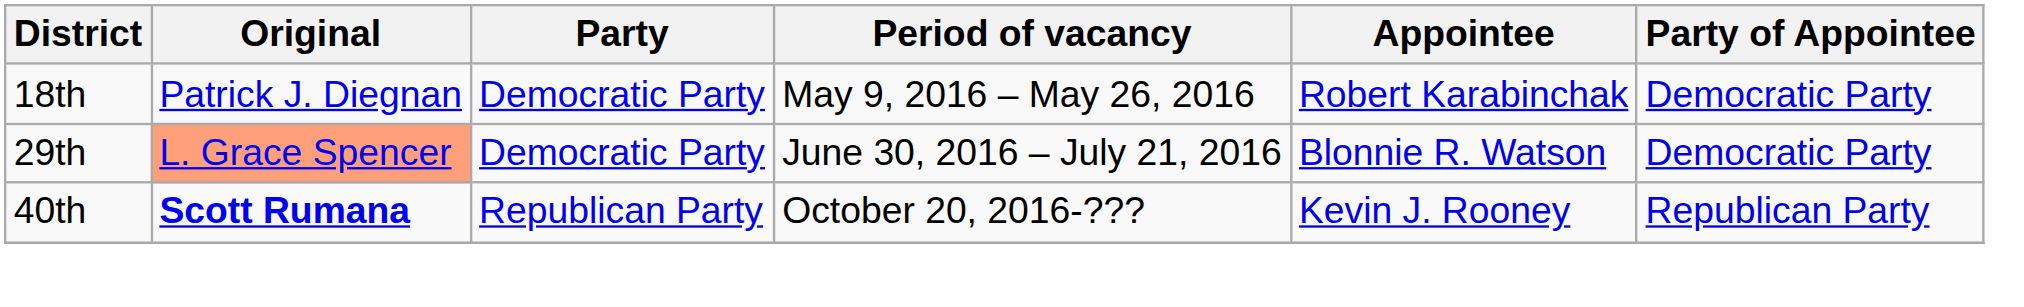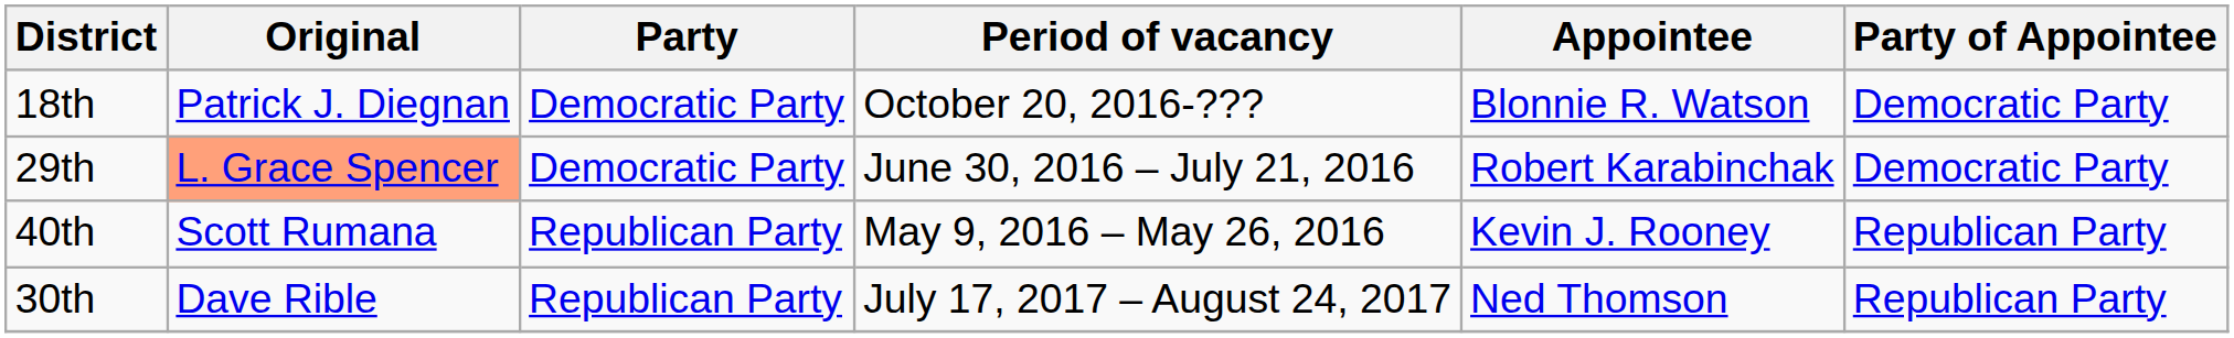 <table class="wikitable sortable">
 <tr>
 <th>District</th>
 <th>Original</th>
 <th>Party</th>
 <th>Period of vacancy</th>
 <th>Appointee</th>
 <th>Party of Appointee</th>
 </tr>
 <tr>
 <td>18th</td>
 <td><a href='#'>Patrick J. Diegnan</a></td>
 <td><a href='#'>Democratic Party</a></td>
-<td>May 9, 2016 – May 26, 2016</td>
-<td><a href='#'>Robert Karabinchak</a></td>
+<td>October 20, 2016-???</td>
+<td><a href='#'>Blonnie R. Watson</a></td>
 <td><a href='#'>Democratic Party</a></td>
 </tr>
 <tr>
 <td>29th</td>
 <td style="background: lightsalmon;"><a href='#'>L. Grace Spencer</a></td>
 <td><a href='#'>Democratic Party</a></td>
 <td>June 30, 2016 – July 21, 2016</td>
-<td><a href='#'>Blonnie R. Watson</a></td>
+<td><a href='#'>Robert Karabinchak</a></td>
 <td><a href='#'>Democratic Party</a></td>
 </tr>
 <tr>
 <td>40th</td>
-<td><strong><a href='#'>Scott Rumana</a></strong></td>
+<td><a href='#'>Scott Rumana</a></td>
 <td><a href='#'>Republican Party</a></td>
-<td>October 20, 2016-???</td>
+<td>May 9, 2016 – May 26, 2016</td>
 <td><a href='#'>Kevin J. Rooney</a></td>
+<td><a href='#'>Republican Party</a></td>
+</tr>
+<tr>
+<td>30th</td>
+<td><a href='#'>Dave Rible</a></td>
+<td><a href='#'>Republican Party</a></td>
+<td>July 17, 2017 – August 24, 2017</td>
+<td><a href='#'>Ned Thomson</a></td>
 <td><a href='#'>Republican Party</a></td>
 </tr>
 <tr>
 </tr>
 </table>
